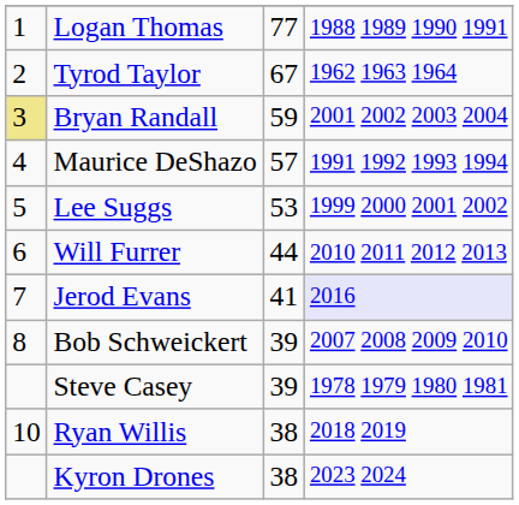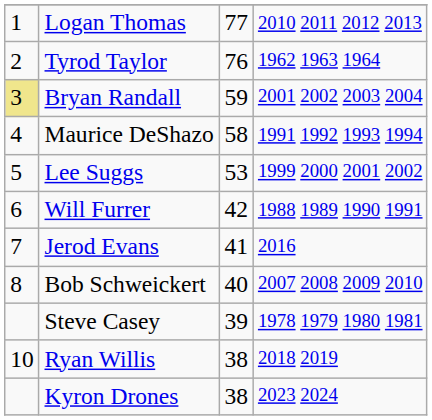 <table class="wikitable">
 <tr>
 </tr>
 <tr>
 <td>1</td>
 <td><a href='#'>Logan Thomas</a></td>
 <td><abbr>77</abbr></td>
-<td style="font-size:80%;"><a href='#'>1988</a> <a href='#'>1989</a> <a href='#'>1990</a> <a href='#'>1991</a></td>
+<td style="font-size:80%;"><a href='#'>2010</a> <a href='#'>2011</a> <a href='#'>2012</a> <a href='#'>2013</a></td>
 </tr>
 <tr>
 <td>2</td>
 <td><a href='#'>Tyrod Taylor</a></td>
-<td><abbr>67</abbr></td>
+<td><abbr>76</abbr></td>
 <td style="font-size:80%;"><a href='#'>1962</a> <a href='#'>1963</a> <a href='#'>1964</a></td>
 </tr>
 <tr>
 <td style="background: khaki;">3</td>
 <td><a href='#'>Bryan Randall</a></td>
 <td><abbr>59</abbr></td>
 <td style="font-size:80%;"><a href='#'>2001</a> <a href='#'>2002</a> <a href='#'>2003</a> <a href='#'>2004</a></td>
 </tr>
 <tr>
 <td>4</td>
 <td>Maurice DeShazo</td>
-<td><abbr>57</abbr></td>
+<td><abbr>58</abbr></td>
 <td style="font-size:80%;"><a href='#'>1991</a> <a href='#'>1992</a> <a href='#'>1993</a> <a href='#'>1994</a></td>
 </tr>
 <tr>
 <td>5</td>
 <td><a href='#'>Lee Suggs</a></td>
 <td><abbr>53</abbr></td>
 <td style="font-size:80%;"><a href='#'>1999</a> <a href='#'>2000</a> <a href='#'>2001</a> <a href='#'>2002</a></td>
 </tr>
 <tr>
 <td>6</td>
 <td><a href='#'>Will Furrer</a></td>
-<td><abbr>44</abbr></td>
-<td style="font-size:80%;"><a href='#'>2010</a> <a href='#'>2011</a> <a href='#'>2012</a> <a href='#'>2013</a></td>
+<td><abbr>42</abbr></td>
+<td style="font-size:80%;"><a href='#'>1988</a> <a href='#'>1989</a> <a href='#'>1990</a> <a href='#'>1991</a></td>
 </tr>
 <tr>
 <td>7</td>
 <td><a href='#'>Jerod Evans</a></td>
 <td><abbr>41</abbr></td>
-<td style="background: lavender; font-size:80%;"><a href='#'>2016</a></td>
+<td style="font-size:80%;"><a href='#'>2016</a></td>
 </tr>
 <tr>
 <td>8</td>
 <td>Bob Schweickert</td>
-<td><abbr>39</abbr></td>
+<td><abbr>40</abbr></td>
 <td style="font-size:80%;"><a href='#'>2007</a> <a href='#'>2008</a> <a href='#'>2009</a> <a href='#'>2010</a></td>
 </tr>
 <tr>
 <td></td>
 <td>Steve Casey</td>
 <td><abbr>39</abbr></td>
 <td style="font-size:80%;"><a href='#'>1978</a> <a href='#'>1979</a> <a href='#'>1980</a> <a href='#'>1981</a></td>
 </tr>
 <tr>
 <td>10</td>
 <td><a href='#'>Ryan Willis</a></td>
 <td><abbr>38</abbr></td>
 <td style="font-size:80%;"><a href='#'>2018</a> <a href='#'>2019</a></td>
 </tr>
 <tr>
 <td></td>
 <td><a href='#'>Kyron Drones</a></td>
 <td><abbr>38</abbr></td>
 <td style="font-size:80%;"><a href='#'>2023</a> <a href='#'>2024</a></td>
 </tr>
 </table>
